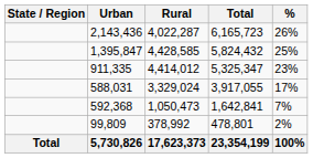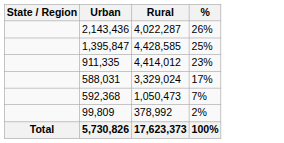 <table class="wikitable sortable">
 <tr>
 <th>State / Region</th>
 <th>Urban</th>
 <th>Rural</th>
-<th>Total</th>
 <th>%</th>
 </tr>
 <tr>
 <td></td>
 <td>2,143,436</td>
 <td>4,022,287</td>
-<td>6,165,723</td>
 <td>26%</td>
 </tr>
 <tr>
 <td></td>
 <td>1,395,847</td>
 <td>4,428,585</td>
-<td>5,824,432</td>
 <td>25%</td>
 </tr>
 <tr>
 <td></td>
 <td>911,335</td>
 <td>4,414,012</td>
-<td>5,325,347</td>
 <td>23%</td>
 </tr>
 <tr>
 <td></td>
 <td>588,031</td>
 <td>3,329,024</td>
-<td>3,917,055</td>
 <td>17%</td>
 </tr>
 <tr>
 <td></td>
 <td>592,368</td>
 <td>1,050,473</td>
-<td>1,642,841</td>
 <td>7%</td>
 </tr>
 <tr>
 <td></td>
 <td>99,809</td>
 <td>378,992</td>
-<td>478,801</td>
 <td>2%</td>
 </tr>
 <tr>
 <th>Total</th>
 <th>5,730,826</th>
 <th>17,623,373</th>
-<th>23,354,199</th>
 <th>100%</th>
 </tr>
 </table>
